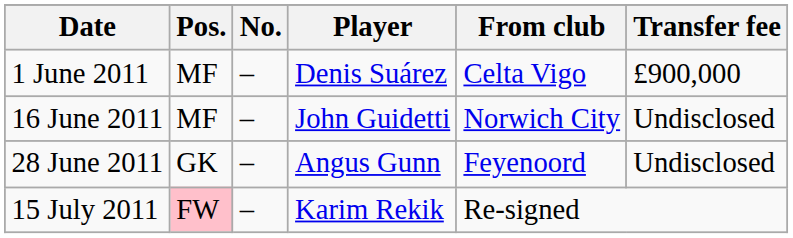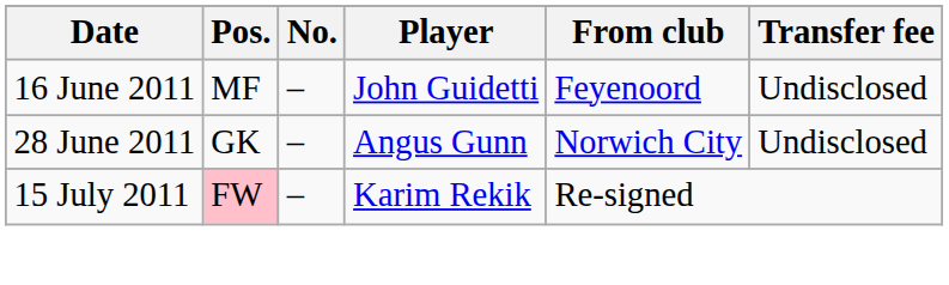 <table class="wikitable">
 <tr>
 </tr>
 <tr>
 <th>Date</th>
 <th>Pos.</th>
 <th>No.</th>
 <th>Player</th>
 <th>From club</th>
 <th>Transfer fee</th>
 </tr>
 <tr>
-<td>1 June 2011</td>
-<td>MF</td>
-<td>–</td>
-<td> <a href='#'>Denis Suárez</a></td>
-<td> <a href='#'>Celta Vigo</a></td>
-<td>£900,000</td>
-</tr>
-<tr>
 <td>16 June 2011</td>
 <td>MF</td>
 <td>–</td>
 <td> <a href='#'>John Guidetti</a></td>
-<td> <a href='#'>Norwich City</a></td>
+<td> <a href='#'>Feyenoord</a></td>
 <td>Undisclosed</td>
 </tr>
 <tr>
 <td>28 June 2011</td>
 <td>GK</td>
 <td>–</td>
 <td> <a href='#'>Angus Gunn</a></td>
-<td> <a href='#'>Feyenoord</a></td>
+<td> <a href='#'>Norwich City</a></td>
 <td>Undisclosed</td>
 </tr>
 <tr>
 <td>15 July 2011</td>
 <td style="background: pink;">FW</td>
 <td>–</td>
 <td> <a href='#'>Karim Rekik</a></td>
 <td colspan="2">Re-signed</td>
 </tr>
 </table>
